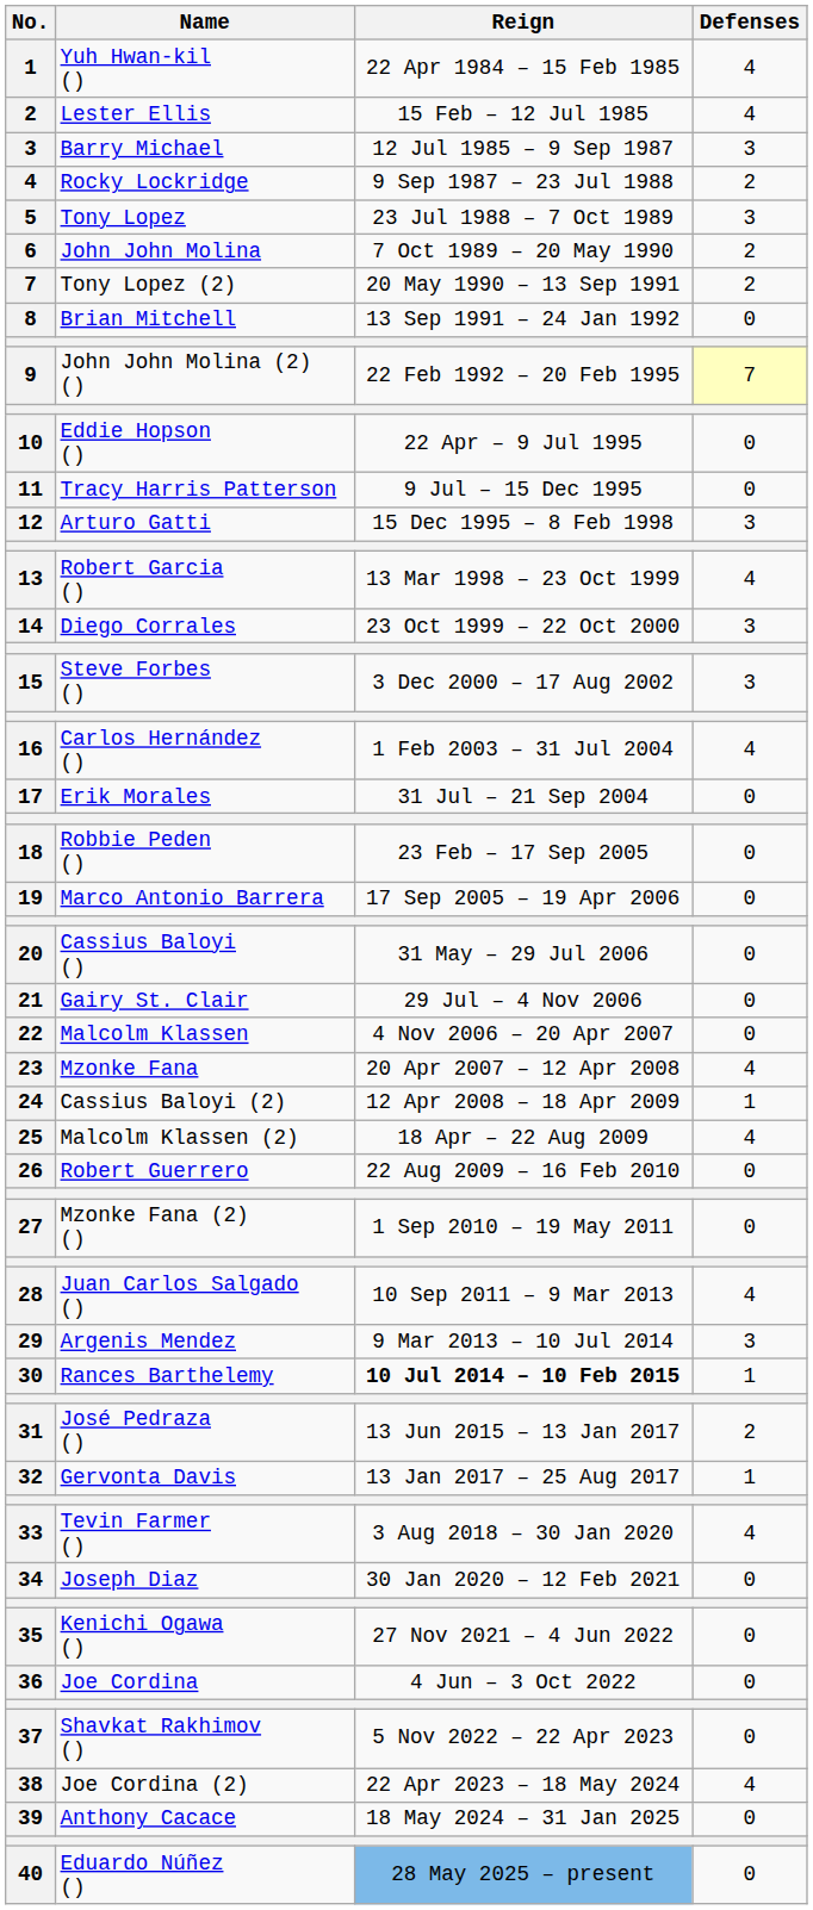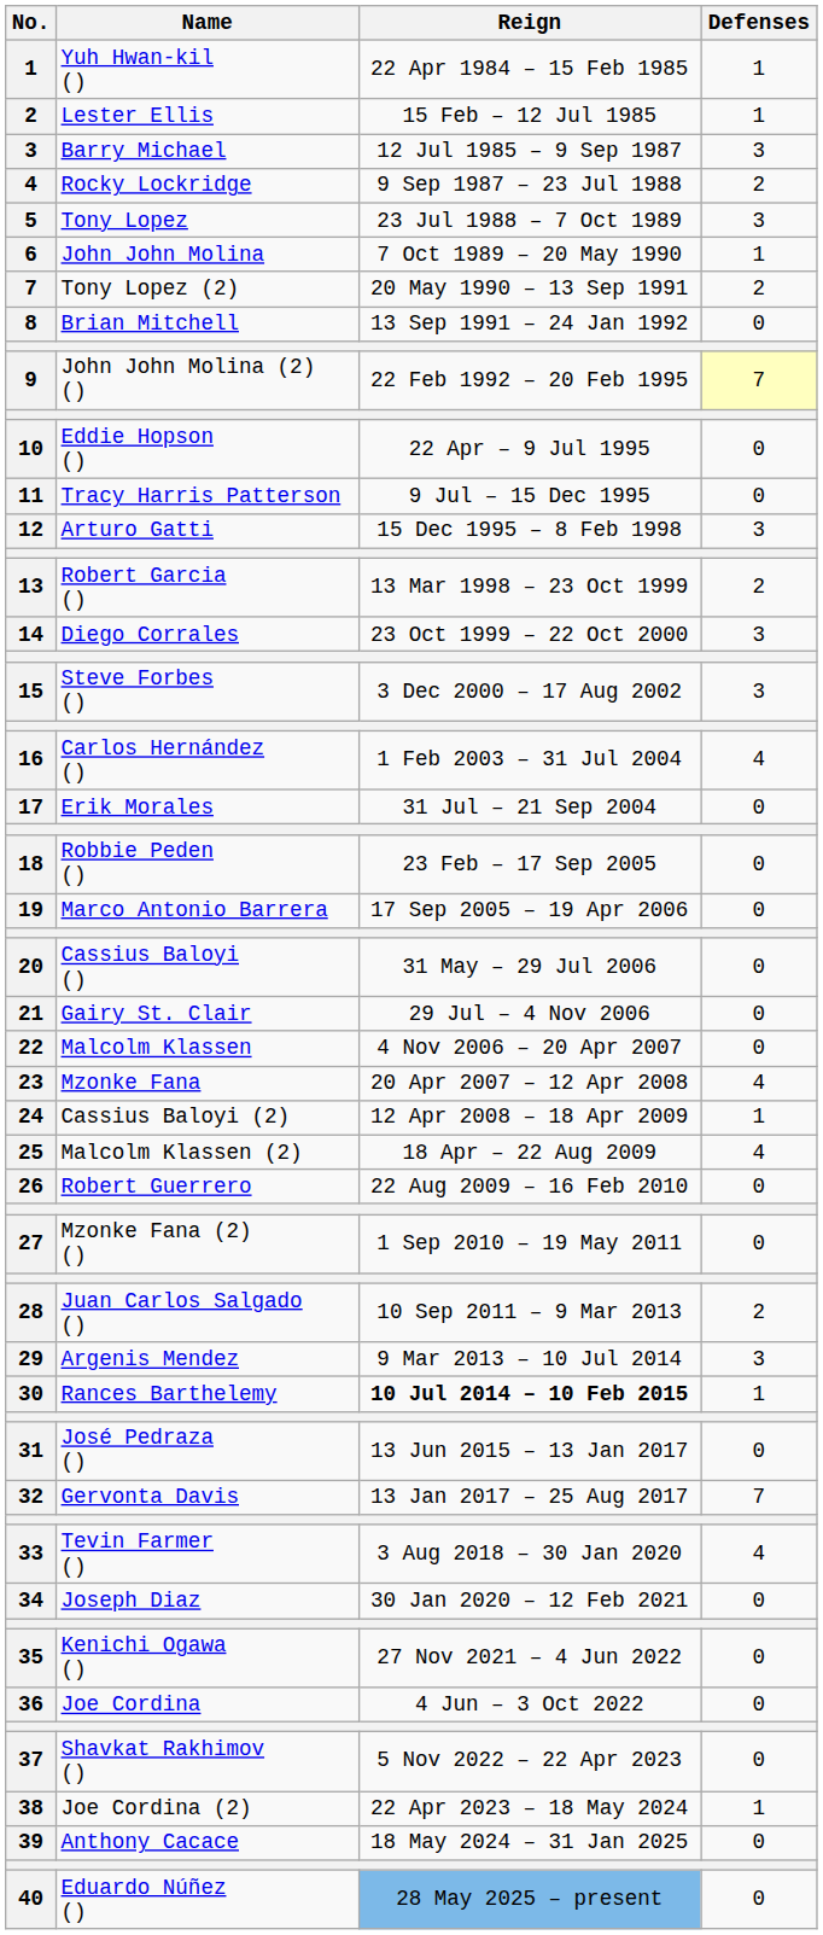 <table class="wikitable sortable" style="width:80%;">
 <tr>
 <th>No.</th>
 <th>Name</th>
 <th>Reign</th>
 <th>Defenses</th>
 </tr>
 <tr align=center>
 <th>1</th>
 <td align=left><a href='#'>Yuh Hwan-kil</a><br>()</td>
 <td>22 Apr 1984 – 15 Feb 1985</td>
-<td>4</td>
+<td>1</td>
 </tr>
 <tr align=center>
 <th>2</th>
 <td align=left><a href='#'>Lester Ellis</a></td>
 <td>15 Feb – 12 Jul 1985</td>
-<td>4</td>
+<td>1</td>
 </tr>
 <tr align=center>
 <th>3</th>
 <td align=left><a href='#'>Barry Michael</a></td>
 <td>12 Jul 1985 – 9 Sep 1987</td>
 <td>3</td>
 </tr>
 <tr align=center>
 <th>4</th>
 <td align=left><a href='#'>Rocky Lockridge</a></td>
 <td>9 Sep 1987 – 23 Jul 1988</td>
 <td>2</td>
 </tr>
 <tr align=center>
 <th>5</th>
 <td align=left><a href='#'>Tony Lopez</a></td>
 <td>23 Jul 1988 – 7 Oct 1989</td>
 <td>3</td>
 </tr>
 <tr align=center>
 <th>6</th>
 <td align=left><a href='#'>John John Molina</a></td>
 <td>7 Oct 1989 – 20 May 1990</td>
-<td>2</td>
+<td>1</td>
 </tr>
 <tr align=center>
 <th>7</th>
 <td align=left>Tony Lopez (2)</td>
 <td>20 May 1990 – 13 Sep 1991</td>
 <td>2</td>
 </tr>
 <tr align=center>
 <th>8</th>
 <td align=left><a href='#'>Brian Mitchell</a></td>
 <td>13 Sep 1991 – 24 Jan 1992</td>
 <td>0</td>
 </tr>
 <tr align=center>
 <th colspan=4></th>
 </tr>
 <tr align=center>
 <th>9</th>
 <td align=left>John John Molina (2) <br>()</td>
 <td>22 Feb 1992 – 20 Feb 1995</td>
 <td style="background:#ffffbf;">7</td>
 </tr>
 <tr align=center>
 <th colspan=4></th>
 </tr>
 <tr align=center>
 <th>10</th>
 <td align=left><a href='#'>Eddie Hopson</a><br>()</td>
 <td>22 Apr – 9 Jul 1995</td>
 <td>0</td>
 </tr>
 <tr align=center>
 <th>11</th>
 <td align=left><a href='#'>Tracy Harris Patterson</a></td>
 <td>9 Jul – 15 Dec 1995</td>
 <td>0</td>
 </tr>
 <tr align=center>
 <th>12</th>
 <td align=left><a href='#'>Arturo Gatti</a></td>
 <td>15 Dec 1995 – 8 Feb 1998</td>
 <td>3</td>
 </tr>
 <tr align=center>
 <th colspan=4></th>
 </tr>
 <tr align=center>
 <th>13</th>
 <td align=left><a href='#'>Robert Garcia</a><br>()</td>
 <td>13 Mar 1998 – 23 Oct 1999</td>
-<td>4</td>
+<td>2</td>
 </tr>
 <tr align=center>
 <th>14</th>
 <td align=left><a href='#'>Diego Corrales</a></td>
 <td>23 Oct 1999 – 22 Oct 2000</td>
 <td>3</td>
 </tr>
 <tr align=center>
 <th colspan=4></th>
 </tr>
 <tr align=center>
 <th>15</th>
 <td align=left><a href='#'>Steve Forbes</a><br>()</td>
 <td>3 Dec 2000 – 17 Aug 2002</td>
 <td>3</td>
 </tr>
 <tr align=center>
 <th colspan=4></th>
 </tr>
 <tr align=center>
 <th>16</th>
 <td align=left><a href='#'>Carlos Hernández</a><br>()</td>
 <td>1 Feb 2003 – 31 Jul 2004</td>
 <td>4</td>
 </tr>
 <tr align=center>
 <th>17</th>
 <td align=left><a href='#'>Erik Morales</a></td>
 <td>31 Jul – 21 Sep 2004</td>
 <td>0</td>
 </tr>
 <tr align=center>
 <th colspan=4></th>
 </tr>
 <tr align=center>
 <th>18</th>
 <td align=left><a href='#'>Robbie Peden</a><br>()</td>
 <td>23 Feb – 17 Sep 2005</td>
 <td>0</td>
 </tr>
 <tr align=center>
 <th>19</th>
 <td align=left><a href='#'>Marco Antonio Barrera</a></td>
 <td>17 Sep 2005 – 19 Apr 2006</td>
 <td>0</td>
 </tr>
 <tr align=center>
 <th colspan=4></th>
 </tr>
 <tr align=center>
 <th>20</th>
 <td align=left><a href='#'>Cassius Baloyi</a><br>()</td>
 <td>31 May – 29 Jul 2006</td>
 <td>0</td>
 </tr>
 <tr align=center>
 <th>21</th>
 <td align=left><a href='#'>Gairy St. Clair</a></td>
 <td>29 Jul – 4 Nov 2006</td>
 <td>0</td>
 </tr>
 <tr align=center>
 <th>22</th>
 <td align=left><a href='#'>Malcolm Klassen</a></td>
 <td>4 Nov 2006 – 20 Apr 2007</td>
 <td>0</td>
 </tr>
 <tr align=center>
 <th>23</th>
 <td align=left><a href='#'>Mzonke Fana</a></td>
 <td>20 Apr 2007 – 12 Apr 2008</td>
 <td>4</td>
 </tr>
 <tr align=center>
 <th>24</th>
 <td align=left>Cassius Baloyi (2)</td>
 <td>12 Apr 2008 – 18 Apr 2009</td>
 <td>1</td>
 </tr>
 <tr align=center>
 <th>25</th>
 <td align=left>Malcolm Klassen (2)</td>
 <td>18 Apr – 22 Aug 2009</td>
 <td>4</td>
 </tr>
 <tr align=center>
 <th>26</th>
 <td align=left><a href='#'>Robert Guerrero</a></td>
 <td>22 Aug 2009 – 16 Feb 2010</td>
 <td>0</td>
 </tr>
 <tr align=center>
 <th colspan=4></th>
 </tr>
 <tr align=center>
 <th>27</th>
 <td align=left>Mzonke Fana (2)<br>()</td>
 <td>1 Sep 2010 – 19 May 2011</td>
 <td>0</td>
 </tr>
 <tr align=center>
 <th colspan=4></th>
 </tr>
 <tr align=center>
 <th>28</th>
 <td align=left><a href='#'>Juan Carlos Salgado</a><br>()</td>
 <td>10 Sep 2011 – 9 Mar 2013</td>
-<td>4</td>
+<td>2</td>
 </tr>
 <tr align=center>
 <th>29</th>
 <td align=left><a href='#'>Argenis Mendez</a></td>
 <td>9 Mar 2013 – 10 Jul 2014</td>
 <td>3</td>
 </tr>
 <tr align=center>
 <th>30</th>
 <td align=left><a href='#'>Rances Barthelemy</a></td>
 <td><strong>10 Jul 2014 – 10 Feb 2015</strong></td>
 <td>1</td>
 </tr>
 <tr align=center>
 <th colspan=4></th>
 </tr>
 <tr align=center>
 <th>31</th>
 <td align=left><a href='#'>José Pedraza</a><br>()</td>
 <td>13 Jun 2015 – 13 Jan 2017</td>
-<td>2</td>
+<td>0</td>
 </tr>
 <tr align=center>
 <th>32</th>
 <td align=left><a href='#'>Gervonta Davis</a></td>
 <td>13 Jan 2017 – 25 Aug 2017</td>
-<td>1</td>
+<td>7</td>
 </tr>
 <tr align=center>
 <th colspan=4></th>
 </tr>
 <tr align=center>
 <th>33</th>
 <td align=left><a href='#'>Tevin Farmer</a><br>()</td>
 <td>3 Aug 2018 – 30 Jan 2020</td>
 <td>4</td>
 </tr>
 <tr align=center>
 <th>34</th>
 <td align=left><a href='#'>Joseph Diaz</a></td>
 <td>30 Jan 2020 – 12 Feb 2021</td>
 <td>0</td>
 </tr>
 <tr align=center>
 <th colspan=4></th>
 </tr>
 <tr align=center>
 <th>35</th>
 <td align=left><a href='#'>Kenichi Ogawa</a><br>()</td>
 <td>27 Nov 2021 – 4 Jun 2022</td>
 <td>0</td>
 </tr>
 <tr align=center>
 <th>36</th>
 <td align=left><a href='#'>Joe Cordina</a></td>
 <td>4 Jun – 3 Oct 2022</td>
 <td>0</td>
 </tr>
 <tr align=center>
 <th colspan=4></th>
 </tr>
 <tr align=center>
 <th>37</th>
 <td align=left><a href='#'>Shavkat Rakhimov</a><br>()</td>
 <td>5 Nov 2022 – 22 Apr 2023</td>
 <td>0</td>
 </tr>
 <tr align=center>
 <th>38</th>
 <td align=left>Joe Cordina (2)</td>
 <td>22 Apr 2023 – 18 May 2024</td>
-<td>4</td>
+<td>1</td>
 </tr>
 <tr align=center>
 <th>39</th>
 <td align=left><a href='#'>Anthony Cacace</a></td>
 <td>18 May 2024 – 31 Jan 2025</td>
 <td>0</td>
 </tr>
 <tr>
 <th colspan=4></th>
 </tr>
 <tr align=center>
 <th>40</th>
 <td align=left><a href='#'>Eduardo Núñez</a><br>()</td>
 <td style="background:#7CB9E8;">28 May 2025 – present</td>
 <td>0</td>
 </tr>
 </table>
